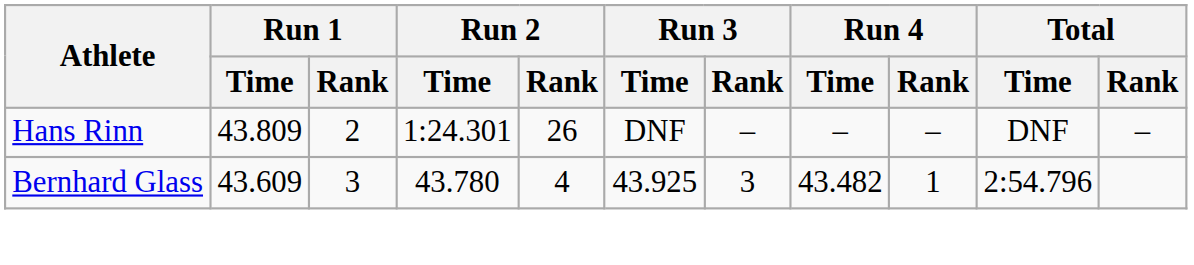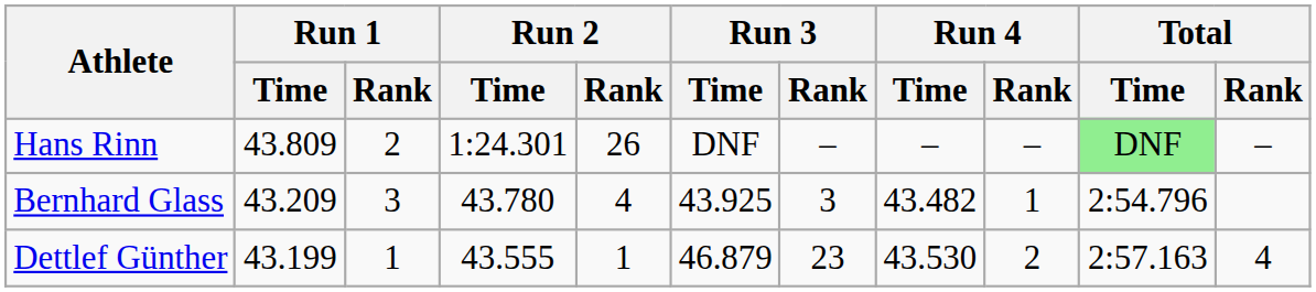 <table class="wikitable" style="font-size:90%;">
 <tr>
 <th rowspan="2">Athlete</th>
 <th colspan="2">Run 1</th>
 <th colspan="2">Run 2</th>
 <th colspan="2">Run 3</th>
 <th colspan="2">Run 4</th>
 <th colspan="2">Total</th>
 </tr>
 <tr>
 <th>Time</th>
 <th>Rank</th>
 <th>Time</th>
 <th>Rank</th>
 <th>Time</th>
 <th>Rank</th>
 <th>Time</th>
 <th>Rank</th>
 <th>Time</th>
 <th>Rank</th>
 </tr>
 <tr>
 <td><a href='#'>Hans Rinn</a></td>
 <td style="text-align:center;">43.809</td>
 <td style="text-align:center;">2</td>
 <td style="text-align:center;">1:24.301</td>
 <td style="text-align:center;">26</td>
 <td style="text-align:center;">DNF</td>
 <td style="text-align:center;">–</td>
 <td style="text-align:center;">–</td>
 <td style="text-align:center;">–</td>
-<td style="text-align:center;">DNF</td>
+<td style="background: lightgreen; text-align:center;">DNF</td>
 <td style="text-align:center;">–</td>
 </tr>
 <tr>
 <td><a href='#'>Bernhard Glass</a></td>
-<td style="text-align:center;">43.609</td>
+<td style="text-align:center;">43.209</td>
 <td style="text-align:center;">3</td>
 <td style="text-align:center;">43.780</td>
 <td style="text-align:center;">4</td>
 <td style="text-align:center;">43.925</td>
 <td style="text-align:center;">3</td>
 <td style="text-align:center;">43.482</td>
 <td style="text-align:center;">1</td>
 <td style="text-align:center;">2:54.796</td>
 <td style="text-align:center;"></td>
 </tr>
+<tr>
+<td><a href='#'>Dettlef Günther</a></td>
+<td style="text-align:center;">43.199</td>
+<td style="text-align:center;">1</td>
+<td style="text-align:center;">43.555</td>
+<td style="text-align:center;">1</td>
+<td style="text-align:center;">46.879</td>
+<td style="text-align:center;">23</td>
+<td style="text-align:center;">43.530</td>
+<td style="text-align:center;">2</td>
+<td style="text-align:center;">2:57.163</td>
+<td style="text-align:center;">4</td>
+</tr>
 </table>
